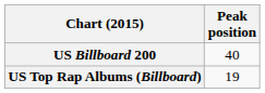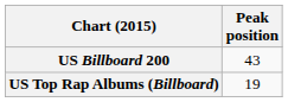 <table class="wikitable sortable plainrowheaders" style="text-align:center">
 <tr>
 <th scope="col">Chart (2015)</th>
 <th scope="col">Peak<br> position</th>
 </tr>
 <tr>
 <th scope="row">US <em>Billboard</em> 200</th>
-<td>40</td>
+<td>43</td>
 </tr>
 <tr>
 <th scope="row">US Top Rap Albums (<em>Billboard</em>)</th>
 <td>19</td>
 </tr>
 </table>
